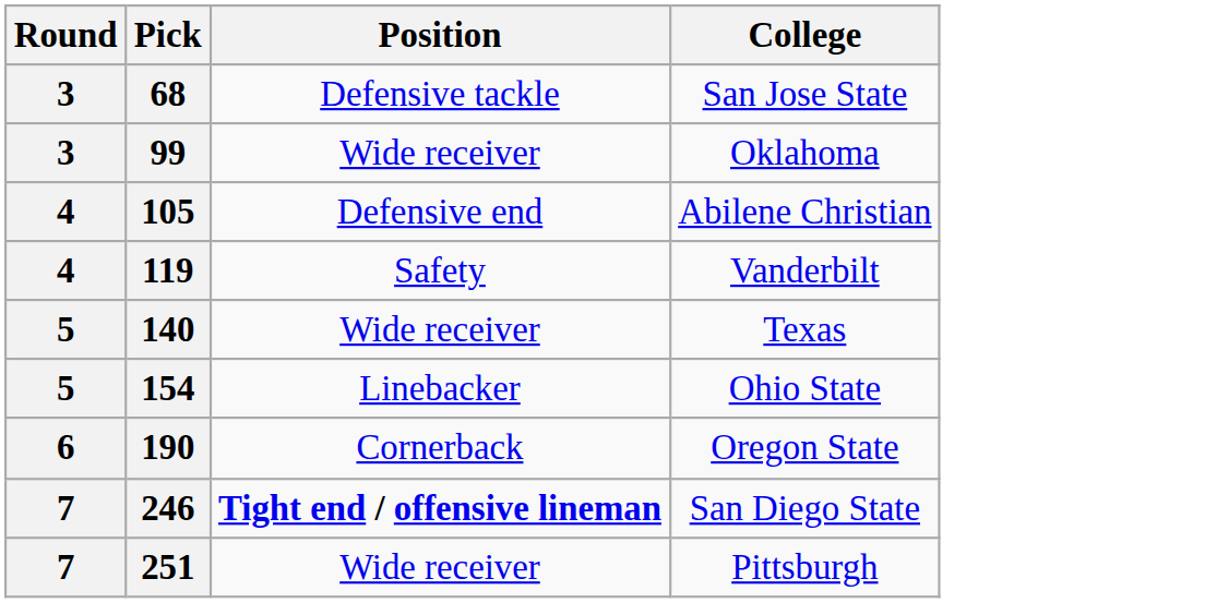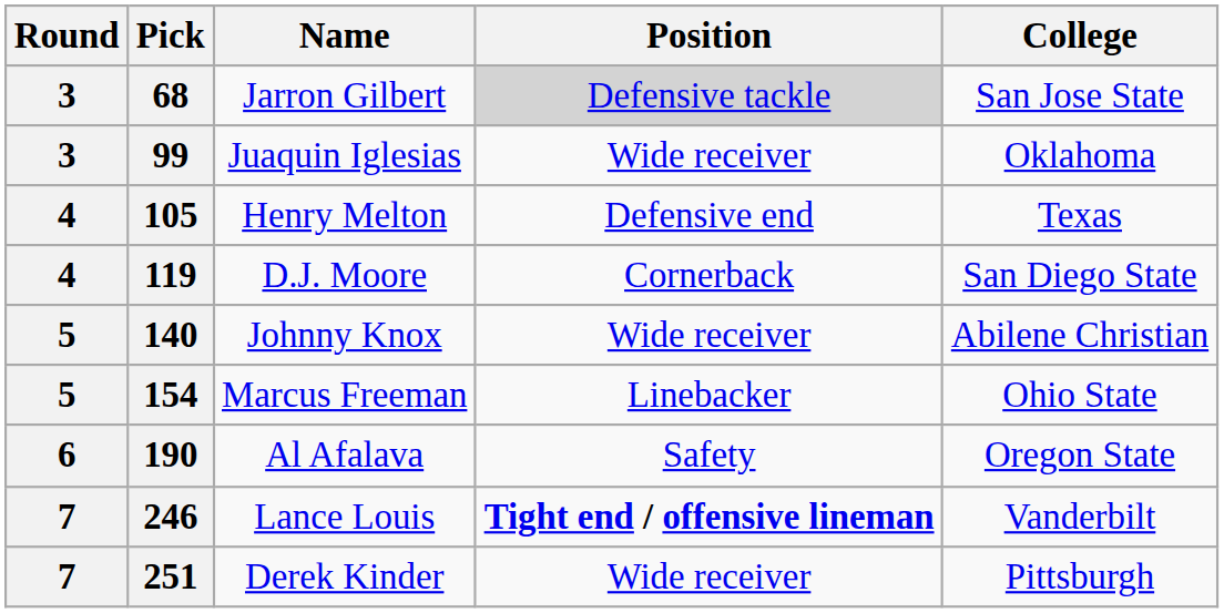 <table class="wikitable" style="font-size: 95%;">
 <tr>
 <th>Round</th>
 <th>Pick</th>
+<th>Name</th>
 <th>Position</th>
 <th>College</th>
 </tr>
 <tr>
 <th style="text-align:center;">3</th>
 <th style="text-align:center;">68</th>
-<td style="text-align:center;"><a href='#'>Defensive tackle</a></td>
+<td style="text-align:center;"><a href='#'>Jarron Gilbert</a></td>
+<td style="background: lightgrey; text-align:center;"><a href='#'>Defensive tackle</a></td>
 <td style="text-align:center;"><a href='#'>San Jose State</a></td>
 </tr>
 <tr>
 <th style="text-align:center;">3</th>
 <th style="text-align:center;">99</th>
+<td style="text-align:center;"><a href='#'>Juaquin Iglesias</a></td>
 <td style="text-align:center;"><a href='#'>Wide receiver</a></td>
 <td style="text-align:center;"><a href='#'>Oklahoma</a></td>
 </tr>
 <tr>
 <th style="text-align:center;">4</th>
 <th style="text-align:center;">105</th>
+<td style="text-align:center;"><a href='#'>Henry Melton</a></td>
 <td style="text-align:center;"><a href='#'>Defensive end</a></td>
-<td style="text-align:center;"><a href='#'>Abilene Christian</a></td>
+<td style="text-align:center;"><a href='#'>Texas</a></td>
 </tr>
 <tr>
 <th style="text-align:center;">4</th>
 <th style="text-align:center;">119</th>
-<td style="text-align:center;"><a href='#'>Safety</a></td>
-<td style="text-align:center;"><a href='#'>Vanderbilt</a></td>
+<td style="text-align:center;"><a href='#'>D.J. Moore</a></td>
+<td style="text-align:center;"><a href='#'>Cornerback</a></td>
+<td style="text-align:center;"><a href='#'>San Diego State</a></td>
 </tr>
 <tr>
 <th style="text-align:center;">5</th>
 <th style="text-align:center;">140</th>
+<td style="text-align:center;"><a href='#'>Johnny Knox</a></td>
 <td style="text-align:center;"><a href='#'>Wide receiver</a></td>
-<td style="text-align:center;"><a href='#'>Texas</a></td>
+<td style="text-align:center;"><a href='#'>Abilene Christian</a></td>
 </tr>
 <tr>
 <th style="text-align:center;">5</th>
 <th style="text-align:center;">154</th>
+<td style="text-align:center;"><a href='#'>Marcus Freeman</a></td>
 <td style="text-align:center;"><a href='#'>Linebacker</a></td>
 <td style="text-align:center;"><a href='#'>Ohio State</a></td>
 </tr>
 <tr>
 <th style="text-align:center;">6</th>
 <th style="text-align:center;">190</th>
-<td style="text-align:center;"><a href='#'>Cornerback</a></td>
+<td style="text-align:center;"><a href='#'>Al Afalava</a></td>
+<td style="text-align:center;"><a href='#'>Safety</a></td>
 <td style="text-align:center;"><a href='#'>Oregon State</a></td>
 </tr>
 <tr>
 <th style="text-align:center;">7</th>
 <th style="text-align:center;">246</th>
+<td style="text-align:center;"><a href='#'>Lance Louis</a></td>
 <td style="text-align:center;"><strong><a href='#'>Tight end</a> / <a href='#'>offensive lineman</a></strong></td>
-<td style="text-align:center;"><a href='#'>San Diego State</a></td>
+<td style="text-align:center;"><a href='#'>Vanderbilt</a></td>
 </tr>
 <tr>
 <th style="text-align:center;">7</th>
 <th style="text-align:center;">251</th>
+<td style="text-align:center;"><a href='#'>Derek Kinder</a></td>
 <td style="text-align:center;"><a href='#'>Wide receiver</a></td>
 <td style="text-align:center;"><a href='#'>Pittsburgh</a></td>
 </tr>
 </table>
